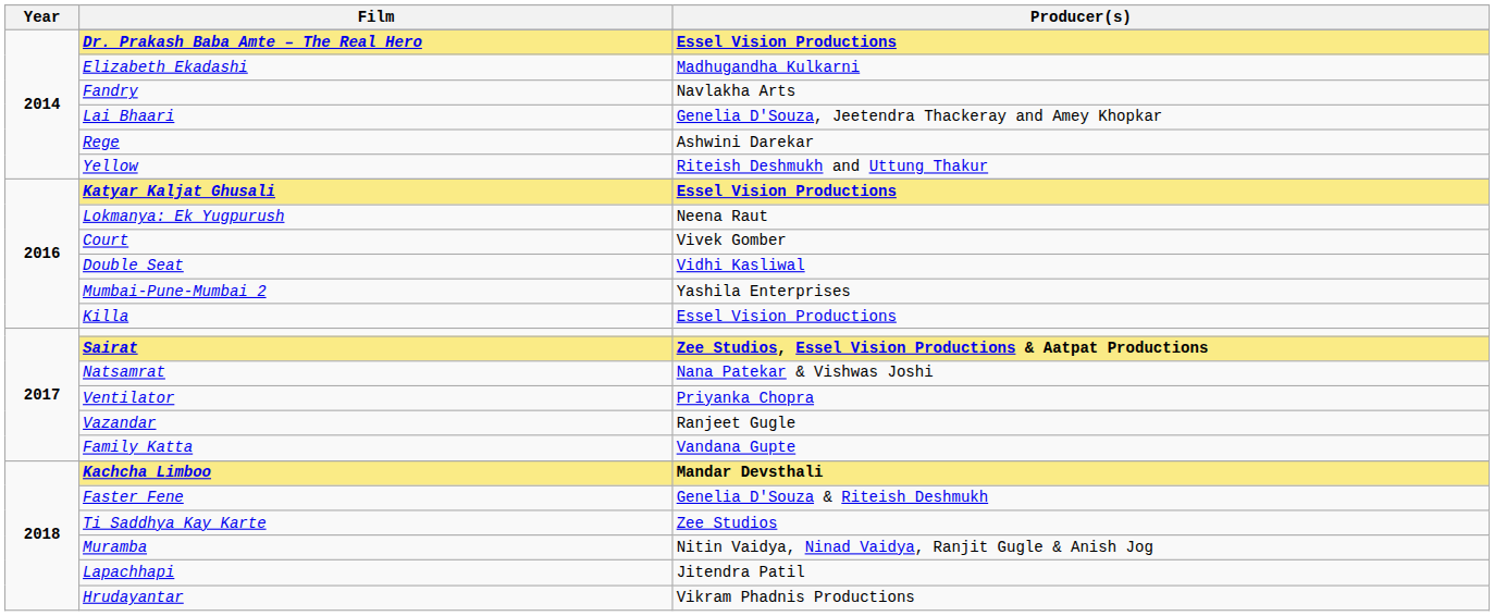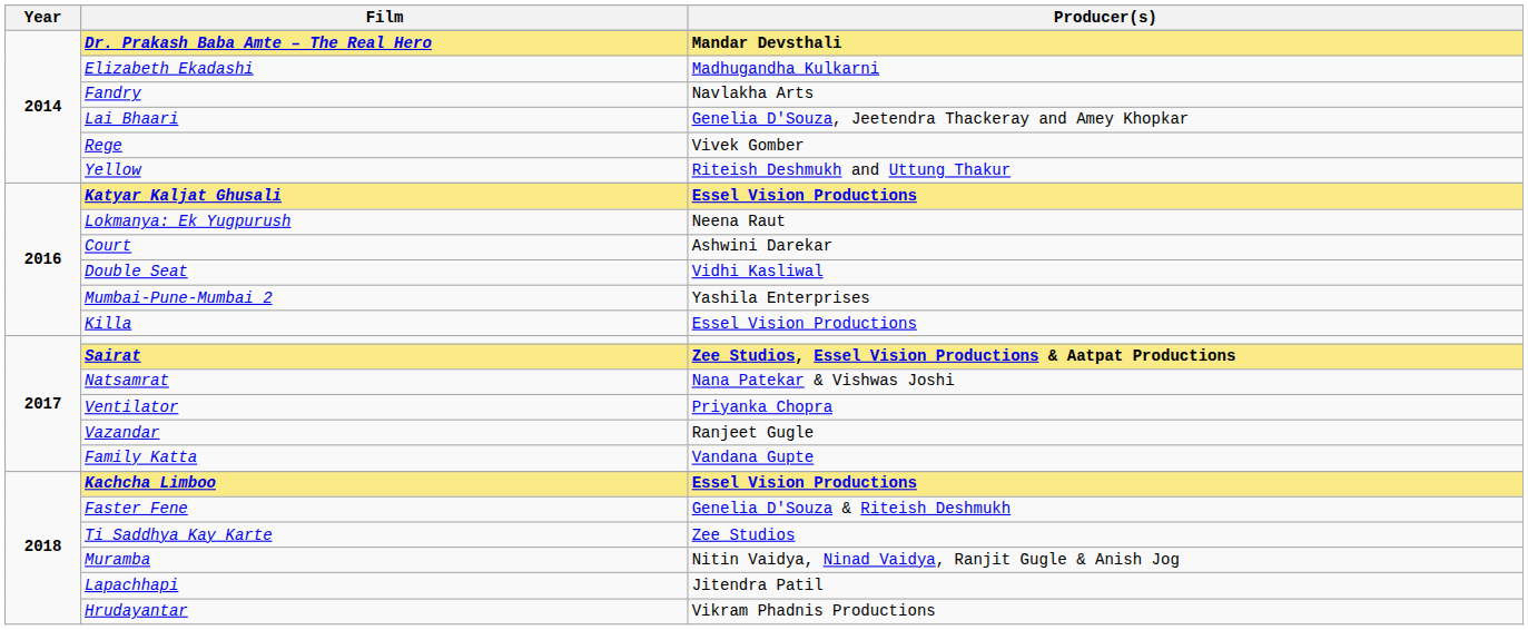 <table class="wikitable" style="width:100%">
 <tr bgcolor="#bebebe">
 <th width="5%">Year</th>
 <th width="40%">Film</th>
 <th width="55%">Producer(s)</th>
 </tr>
 <tr>
 <td rowspan="7" style="text-align:center"><strong>2014</strong></td>
 </tr>
 <tr style="background:#FAEB86">
 <td><strong><em><a href='#'>Dr. Prakash Baba Amte – The Real Hero</a></em></strong></td>
-<td><strong><a href='#'>Essel Vision Productions</a></strong></td>
+<td><strong>Mandar Devsthali</strong></td>
 </tr>
 <tr>
 <td><em><a href='#'>Elizabeth Ekadashi</a></em></td>
 <td><a href='#'>Madhugandha Kulkarni</a></td>
 </tr>
 <tr>
 <td><em><a href='#'>Fandry</a></em></td>
 <td>Navlakha Arts</td>
 </tr>
 <tr>
 <td><em><a href='#'>Lai Bhaari</a></em></td>
 <td><a href='#'>Genelia D'Souza</a>, Jeetendra Thackeray and Amey Khopkar</td>
 </tr>
 <tr>
 <td><em><a href='#'>Rege</a></em></td>
-<td>Ashwini Darekar</td>
+<td>Vivek Gomber</td>
 </tr>
 <tr>
 <td><em><a href='#'>Yellow</a></em></td>
 <td><a href='#'>Riteish Deshmukh</a> and <a href='#'>Uttung Thakur</a></td>
 </tr>
 <tr>
 <td rowspan="7" style="text-align:center"><strong>2016</strong></td>
 </tr>
 <tr style="background:#FAEB86">
 <td><strong><em><a href='#'>Katyar Kaljat Ghusali</a></em></strong></td>
 <td><strong><a href='#'>Essel Vision Productions</a></strong></td>
 </tr>
 <tr>
 <td><em><a href='#'>Lokmanya: Ek Yugpurush</a></em></td>
 <td>Neena Raut</td>
 </tr>
 <tr>
 <td><em><a href='#'>Court</a></em></td>
-<td>Vivek Gomber</td>
+<td>Ashwini Darekar</td>
 </tr>
 <tr>
 <td><em><a href='#'>Double Seat</a></em></td>
 <td><a href='#'>Vidhi Kasliwal</a></td>
 </tr>
 <tr>
 <td><em><a href='#'>Mumbai-Pune-Mumbai 2</a></em></td>
 <td>Yashila Enterprises</td>
 </tr>
 <tr>
 <td><em><a href='#'>Killa</a></em></td>
 <td><a href='#'>Essel Vision Productions</a></td>
 </tr>
 <tr>
 <td rowspan="6" style="text-align:center"><strong>2017</strong></td>
 <td></td>
 <td></td>
 </tr>
 <tr style="background:#FAEB86">
 <td><strong><em><a href='#'>Sairat</a></em></strong></td>
 <td><strong><a href='#'>Zee Studios</a>, <a href='#'>Essel Vision Productions</a> & Aatpat Productions</strong></td>
 </tr>
 <tr>
 <td><em><a href='#'>Natsamrat</a></em></td>
 <td><a href='#'>Nana Patekar</a> & Vishwas Joshi</td>
 </tr>
 <tr>
 <td><em><a href='#'>Ventilator</a></em></td>
 <td><a href='#'>Priyanka Chopra</a></td>
 </tr>
 <tr>
 <td><em><a href='#'>Vazandar</a></em></td>
 <td>Ranjeet Gugle</td>
 </tr>
 <tr>
 <td><em><a href='#'>Family Katta</a></em></td>
 <td><a href='#'>Vandana Gupte</a></td>
 </tr>
 <tr>
 <td rowspan="7" style="text-align:center"><strong>2018</strong></td>
 </tr>
 <tr style="background:#FAEB86">
 <td><strong><em><a href='#'>Kachcha Limboo</a></em></strong></td>
-<td><strong>Mandar Devsthali</strong></td>
+<td><strong><a href='#'>Essel Vision Productions</a></strong></td>
 </tr>
 <tr>
 <td><em><a href='#'>Faster Fene</a></em></td>
 <td><a href='#'>Genelia D'Souza</a> & <a href='#'>Riteish Deshmukh</a></td>
 </tr>
 <tr>
 <td><em><a href='#'>Ti Saddhya Kay Karte</a></em></td>
 <td><a href='#'>Zee Studios</a></td>
 </tr>
 <tr>
 <td><em><a href='#'>Muramba</a></em></td>
 <td>Nitin Vaidya, <a href='#'>Ninad Vaidya</a>, Ranjit Gugle & Anish Jog</td>
 </tr>
 <tr>
 <td><em><a href='#'>Lapachhapi</a></em></td>
 <td>Jitendra Patil</td>
 </tr>
 <tr>
 <td><em><a href='#'>Hrudayantar</a></em></td>
 <td>Vikram Phadnis Productions</td>
 </tr>
 </table>
